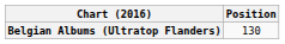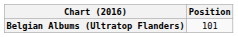 <table class="wikitable sortable plainrowheaders" style="text-align:center">
 <tr>
 <th scope="col">Chart (2016)</th>
 <th scope="col">Position</th>
 </tr>
 <tr>
 <th scope="row">Belgian Albums (Ultratop Flanders)</th>
-<td>130</td>
+<td>101</td>
 </tr>
 </table>
